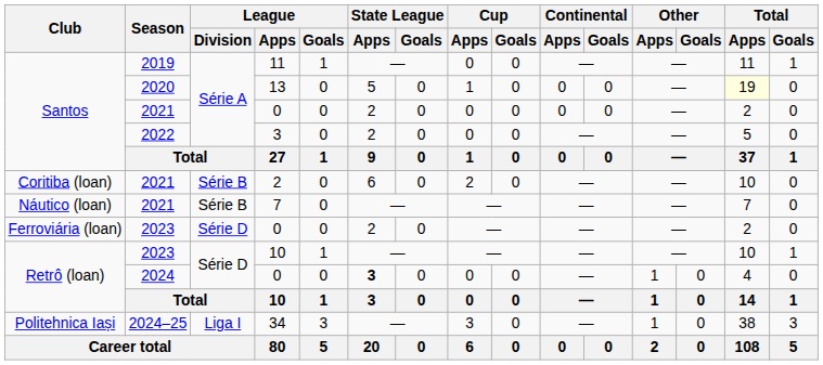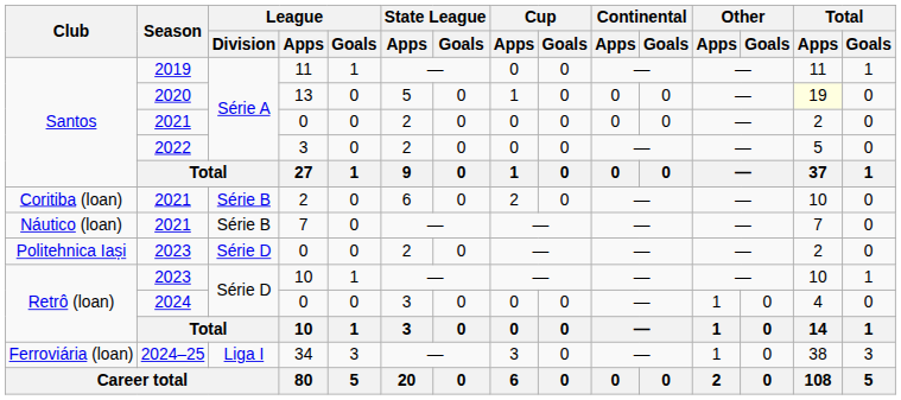 <table class="wikitable" style="text-align: center;">
 <tr>
 <th rowspan="2">Club</th>
 <th rowspan="2">Season</th>
 <th colspan="3">League</th>
 <th colspan="2">State League</th>
 <th colspan="2">Cup</th>
 <th colspan="2">Continental</th>
 <th colspan="2">Other</th>
 <th colspan="2">Total</th>
 </tr>
 <tr>
 <th>Division</th>
 <th>Apps</th>
 <th>Goals</th>
 <th>Apps</th>
 <th>Goals</th>
 <th>Apps</th>
 <th>Goals</th>
 <th>Apps</th>
 <th>Goals</th>
 <th>Apps</th>
 <th>Goals</th>
 <th>Apps</th>
 <th>Goals</th>
 </tr>
 <tr>
 <td rowspan="5" valign="center"><a href='#'>Santos</a></td>
 <td><a href='#'>2019</a></td>
 <td rowspan="4"><a href='#'>Série A</a></td>
 <td>11</td>
 <td>1</td>
 <td colspan="2">—</td>
 <td>0</td>
 <td>0</td>
 <td colspan="2">—</td>
 <td colspan="2">—</td>
 <td>11</td>
 <td>1</td>
 </tr>
 <tr>
 <td><a href='#'>2020</a></td>
 <td>13</td>
 <td>0</td>
 <td>5</td>
 <td>0</td>
 <td>1</td>
 <td>0</td>
 <td>0</td>
 <td>0</td>
 <td colspan="2">—</td>
 <td style="background: lightyellow;">19</td>
 <td>0</td>
 </tr>
 <tr>
 <td><a href='#'>2021</a></td>
 <td>0</td>
 <td>0</td>
 <td>2</td>
 <td>0</td>
 <td>0</td>
 <td>0</td>
 <td>0</td>
 <td>0</td>
 <td colspan="2">—</td>
 <td>2</td>
 <td>0</td>
 </tr>
 <tr>
 <td><a href='#'>2022</a></td>
 <td>3</td>
 <td>0</td>
 <td>2</td>
 <td>0</td>
 <td>0</td>
 <td>0</td>
 <td colspan="2">—</td>
 <td colspan="2">—</td>
 <td>5</td>
 <td>0</td>
 </tr>
 <tr>
 <th colspan="2">Total</th>
 <th>27</th>
 <th>1</th>
 <th>9</th>
 <th>0</th>
 <th>1</th>
 <th>0</th>
 <th>0</th>
 <th>0</th>
 <th colspan="2">—</th>
 <th>37</th>
 <th>1</th>
 </tr>
 <tr>
 <td valign="center"><a href='#'>Coritiba</a> (loan)</td>
 <td><a href='#'>2021</a></td>
 <td><a href='#'>Série B</a></td>
 <td>2</td>
 <td>0</td>
 <td>6</td>
 <td>0</td>
 <td>2</td>
 <td>0</td>
 <td colspan="2">—</td>
 <td colspan="2">—</td>
 <td>10</td>
 <td>0</td>
 </tr>
 <tr>
 <td valign="center"><a href='#'>Náutico</a> (loan)</td>
 <td><a href='#'>2021</a></td>
 <td>Série B</td>
 <td>7</td>
 <td>0</td>
 <td colspan="2">—</td>
 <td colspan="2">—</td>
 <td colspan="2">—</td>
 <td colspan="2">—</td>
 <td>7</td>
 <td>0</td>
 </tr>
 <tr>
-<td valign="center"><a href='#'>Ferroviária</a> (loan)</td>
+<td valign="center"><a href='#'>Politehnica Iași</a></td>
 <td><a href='#'>2023</a></td>
 <td><a href='#'>Série D</a></td>
 <td>0</td>
 <td>0</td>
 <td>2</td>
 <td>0</td>
 <td colspan="2">—</td>
 <td colspan="2">—</td>
 <td colspan="2">—</td>
 <td>2</td>
 <td>0</td>
 </tr>
 <tr>
 <td rowspan="3" valign="center"><a href='#'>Retrô</a> (loan)</td>
 <td><a href='#'>2023</a></td>
 <td rowspan="2">Série D</td>
 <td>10</td>
 <td>1</td>
 <td colspan="2">—</td>
 <td colspan="2">—</td>
 <td colspan="2">—</td>
 <td colspan="2">—</td>
 <td>10</td>
 <td>1</td>
 </tr>
 <tr>
 <td><a href='#'>2024</a></td>
 <td>0</td>
 <td>0</td>
-<td><strong>3</strong></td>
+<td>3</td>
 <td>0</td>
 <td>0</td>
 <td>0</td>
 <td colspan="2">—</td>
 <td>1</td>
 <td>0</td>
 <td>4</td>
 <td>0</td>
 </tr>
 <tr>
 <th colspan="2">Total</th>
 <th>10</th>
 <th>1</th>
 <th>3</th>
 <th>0</th>
 <th>0</th>
 <th>0</th>
 <th colspan="2">—</th>
 <th>1</th>
 <th>0</th>
 <th>14</th>
 <th>1</th>
 </tr>
 <tr>
-<td valign="center"><a href='#'>Politehnica Iași</a></td>
+<td valign="center"><a href='#'>Ferroviária</a> (loan)</td>
 <td><a href='#'>2024–25</a></td>
 <td><a href='#'>Liga I</a></td>
 <td>34</td>
 <td>3</td>
 <td colspan="2">—</td>
 <td>3</td>
 <td>0</td>
 <td colspan="2">—</td>
 <td>1</td>
 <td>0</td>
 <td>38</td>
 <td>3</td>
 </tr>
 <tr>
 <th colspan="3"><strong>Career total</strong></th>
 <th>80</th>
 <th>5</th>
 <th>20</th>
 <th>0</th>
 <th>6</th>
 <th>0</th>
 <th>0</th>
 <th>0</th>
 <th>2</th>
 <th>0</th>
 <th>108</th>
 <th>5</th>
 </tr>
 </table>
